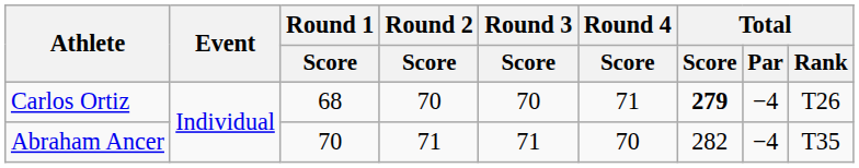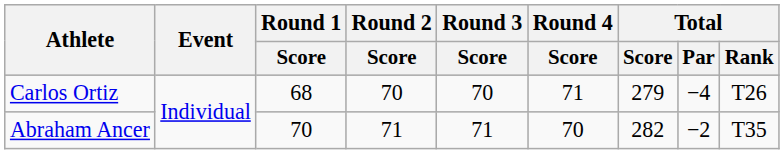 <table class=wikitable style=font-size:90%;text-align:center>
 <tr>
 <th rowspan=2>Athlete</th>
 <th rowspan=2>Event</th>
 <th>Round 1</th>
 <th>Round 2</th>
 <th>Round 3</th>
 <th>Round 4</th>
 <th colspan=3>Total</th>
 </tr>
 <tr style=font-size:95%>
 <th>Score</th>
 <th>Score</th>
 <th>Score</th>
 <th>Score</th>
 <th>Score</th>
 <th>Par</th>
 <th>Rank</th>
 </tr>
 <tr>
 <td align=left><a href='#'>Carlos Ortiz</a></td>
 <td align=left rowspan=2><a href='#'>Individual</a></td>
 <td>68</td>
 <td>70</td>
 <td>70</td>
 <td>71</td>
-<td><strong>279</strong></td>
+<td>279</td>
 <td>−4</td>
 <td>T26</td>
 </tr>
 <tr>
 <td align=left><a href='#'>Abraham Ancer</a></td>
 <td>70</td>
 <td>71</td>
 <td>71</td>
 <td>70</td>
 <td>282</td>
-<td>−4</td>
+<td>−2</td>
 <td>T35</td>
 </tr>
 </table>
